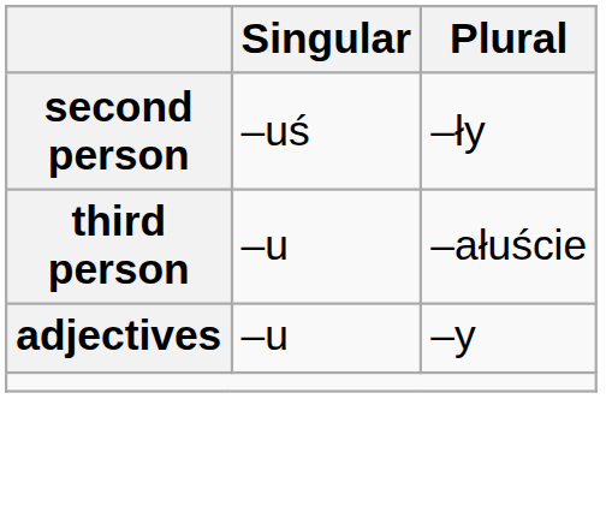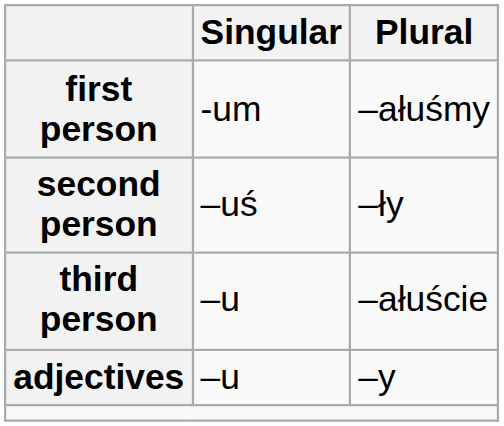 <table class="wikitable">
 <tr>
 <th></th>
 <th>Singular</th>
 <th>Plural</th>
+</tr>
+<tr>
+<th>first<br>person</th>
+<td>-um</td>
+<td>–ałuśmy</td>
 </tr>
 <tr>
 <th>second<br>person</th>
 <td>–uś</td>
 <td>–ły</td>
 </tr>
 <tr>
 <th>third<br>person</th>
 <td>–u</td>
 <td>–ałuście</td>
 </tr>
 <tr>
 <th>adjectives</th>
 <td>–u</td>
 <td>–y</td>
 </tr>
 <tr>
 <td colspan=3></td>
 </tr>
 </table>
